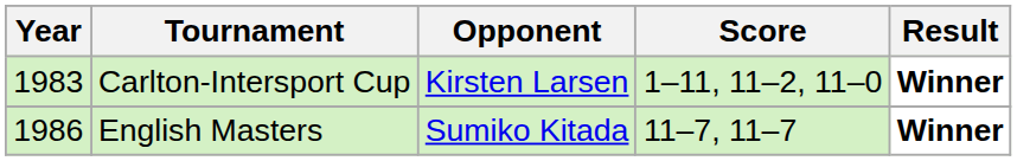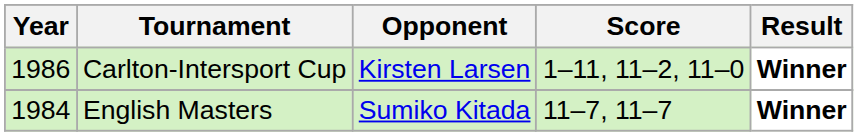 <table class="sortable wikitable" style="font-size: 90%;">
 <tr>
 <th>Year</th>
 <th>Tournament</th>
 <th>Opponent</th>
 <th>Score</th>
 <th>Result</th>
 </tr>
 <tr style="background:#D4F1C5">
-<td align="center">1983</td>
+<td align="center">1986</td>
 <td align="left">Carlton-Intersport Cup</td>
 <td align="left"> <a href='#'>Kirsten Larsen</a></td>
 <td align="left">1–11, 11–2, 11–0</td>
 <td style="text-align:left; background:white"> <strong>Winner</strong></td>
 </tr>
 <tr>
 </tr>
 <tr style="background:#D4F1C5">
-<td align="center">1986</td>
+<td align="center">1984</td>
 <td align="left">English Masters</td>
 <td align="left"> <a href='#'>Sumiko Kitada</a></td>
 <td align="left">11–7, 11–7</td>
 <td style="text-align:left; background:white"> <strong>Winner</strong></td>
 </tr>
 </table>
